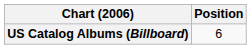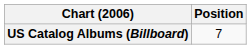 <table class="wikitable sortable plainrowheaders" style="text-align:center">
 <tr>
 <th scope="col">Chart (2006)</th>
 <th scope="col">Position</th>
 </tr>
 <tr>
 <th scope="row">US Catalog Albums (<em>Billboard</em>)</th>
-<td>6</td>
+<td>7</td>
 </tr>
 </table>
